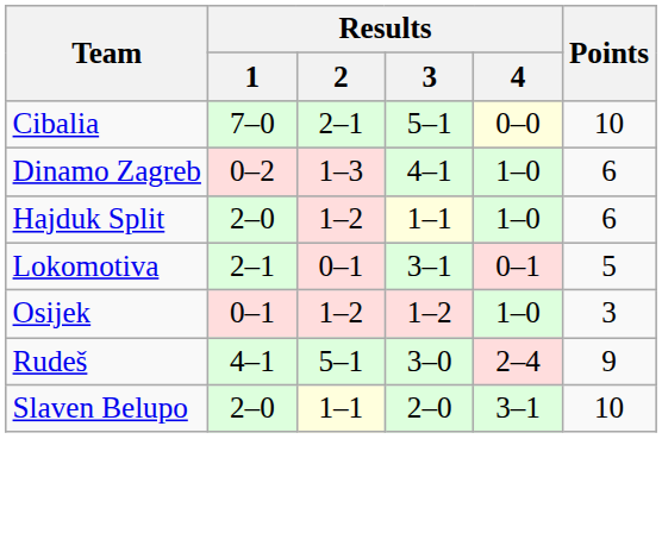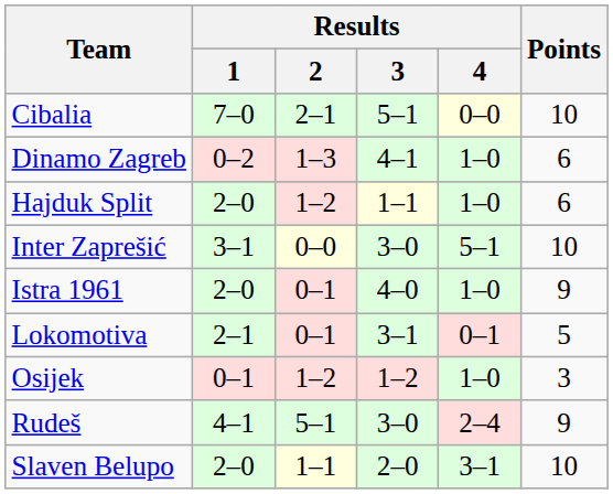 <table class="wikitable" style="text-align:center">
 <tr>
 <th rowspan=2>Team</th>
 <th colspan=4>Results</th>
 <th rowspan=2>Points</th>
 </tr>
 <tr>
 <th width=40>1</th>
 <th width=40>2</th>
 <th width=40>3</th>
 <th width=40>4</th>
 </tr>
 <tr>
 <td align=left><a href='#'>Cibalia</a></td>
 <td bgcolor=#ddffdd>7–0</td>
 <td bgcolor=#ddffdd>2–1</td>
 <td bgcolor=#ddffdd>5–1</td>
 <td bgcolor=#ffffdd>0–0</td>
 <td>10</td>
 </tr>
 <tr>
 <td align=left><a href='#'>Dinamo Zagreb</a></td>
 <td bgcolor=#ffdddd>0–2</td>
 <td bgcolor=#ffdddd>1–3</td>
 <td bgcolor=#ddffdd>4–1</td>
 <td bgcolor=#ddffdd>1–0</td>
 <td>6</td>
 </tr>
 <tr>
 <td align=left><a href='#'>Hajduk Split</a></td>
 <td bgcolor=#ddffdd>2–0</td>
 <td bgcolor=#ffdddd>1–2</td>
 <td bgcolor=#ffffdd>1–1</td>
 <td bgcolor=#ddffdd>1–0</td>
 <td>6</td>
 </tr>
 <tr>
+<td align=left><a href='#'>Inter Zaprešić</a></td>
+<td bgcolor=#ddffdd>3–1</td>
+<td bgcolor=#ffffdd>0–0</td>
+<td bgcolor=#ddffdd>3–0</td>
+<td bgcolor=#ddffdd>5–1</td>
+<td>10</td>
+</tr>
+<tr>
+<td align=left><a href='#'>Istra 1961</a></td>
+<td bgcolor=#ddffdd>2–0</td>
+<td bgcolor=#ffdddd>0–1</td>
+<td bgcolor=#ddffdd>4–0</td>
+<td bgcolor=#ddffdd>1–0</td>
+<td>9</td>
+</tr>
+<tr>
 <td align=left><a href='#'>Lokomotiva</a></td>
 <td bgcolor=#ddffdd>2–1</td>
 <td bgcolor=#ffdddd>0–1</td>
 <td bgcolor=#ddffdd>3–1</td>
 <td bgcolor=#ffdddd>0–1</td>
 <td>5</td>
 </tr>
 <tr>
 <td align=left><a href='#'>Osijek</a></td>
 <td bgcolor=#ffdddd>0–1</td>
 <td bgcolor=#ffdddd>1–2</td>
 <td bgcolor=#ffdddd>1–2</td>
 <td bgcolor=#ddffdd>1–0</td>
 <td>3</td>
 </tr>
 <tr>
 <td align=left><a href='#'>Rudeš</a></td>
 <td bgcolor=#ddffdd>4–1</td>
 <td bgcolor=#ddffdd>5–1</td>
 <td bgcolor=#ddffdd>3–0</td>
 <td bgcolor=#ffdddd>2–4</td>
 <td>9</td>
 </tr>
 <tr>
 <td align=left><a href='#'>Slaven Belupo</a></td>
 <td bgcolor=#ddffdd>2–0</td>
 <td bgcolor=#ffffdd>1–1</td>
 <td bgcolor=#ddffdd>2–0</td>
 <td bgcolor=#ddffdd>3–1</td>
 <td>10</td>
 </tr>
 </table>
